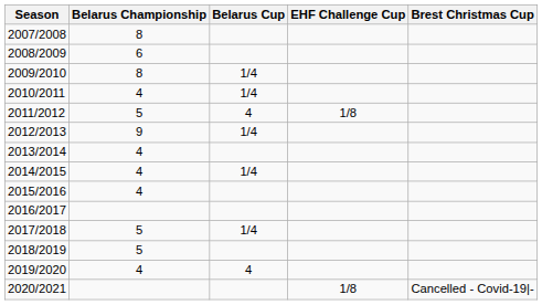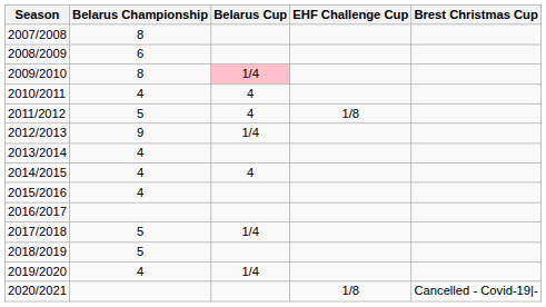 <table class="wikitable sortable">
 <tr>
 <th align="center">Season</th>
 <th align="center">Belarus Championship</th>
 <th align="center">Belarus Cup</th>
 <th align="center">EHF Challenge Cup</th>
 <th align="center">Brest Christmas Cup</th>
 </tr>
 <tr>
 <td>2007/2008</td>
 <td align="center">8</td>
 <td></td>
 <td></td>
 <td></td>
 </tr>
 <tr>
 <td>2008/2009</td>
 <td align="center">6</td>
 <td></td>
 <td></td>
 <td></td>
 </tr>
 <tr>
 <td>2009/2010</td>
 <td align="center">8</td>
-<td align="center">1/4</td>
+<td align="center" style="background: pink;">1/4</td>
 <td></td>
 <td></td>
 </tr>
 <tr>
 <td>2010/2011</td>
 <td align="center">4</td>
-<td align="center">1/4</td>
+<td align="center">4</td>
 <td></td>
 <td></td>
 </tr>
 <tr>
 <td>2011/2012</td>
 <td align="center">5</td>
 <td align="center">4</td>
 <td align="center">1/8</td>
 <td></td>
 </tr>
 <tr>
 <td>2012/2013</td>
 <td align="center">9</td>
 <td align="center">1/4</td>
 <td></td>
 <td></td>
 </tr>
 <tr>
 <td>2013/2014</td>
 <td align="center">4</td>
 <td align="center"></td>
 <td></td>
 <td></td>
 </tr>
 <tr>
 <td>2014/2015</td>
 <td align="center">4</td>
-<td align="center">1/4</td>
+<td align="center">4</td>
 <td></td>
 <td></td>
 </tr>
 <tr>
 <td>2015/2016</td>
 <td align="center">4</td>
 <td align="center"></td>
 <td></td>
 <td></td>
 </tr>
 <tr>
 <td>2016/2017</td>
 <td align="center"></td>
 <td align="center"></td>
 <td></td>
 <td></td>
 </tr>
 <tr>
 <td>2017/2018</td>
 <td align="center">5</td>
 <td align="center">1/4</td>
 <td></td>
 <td></td>
 </tr>
 <tr>
 <td>2018/2019</td>
 <td align="center">5</td>
 <td align="center"></td>
 <td></td>
 <td align="center"></td>
 </tr>
 <tr>
 <td>2019/2020</td>
 <td align="center">4</td>
-<td align="center">4</td>
+<td align="center">1/4</td>
 <td></td>
 <td align="center"></td>
 </tr>
 <tr>
 <td>2020/2021</td>
 <td align="center"></td>
 <td align="center"></td>
 <td align="center">1/8</td>
 <td align="center">Cancelled - Covid-19|-</td>
 </tr>
 </table>
